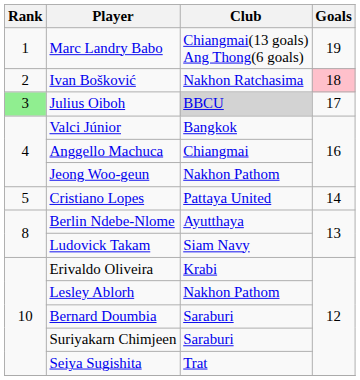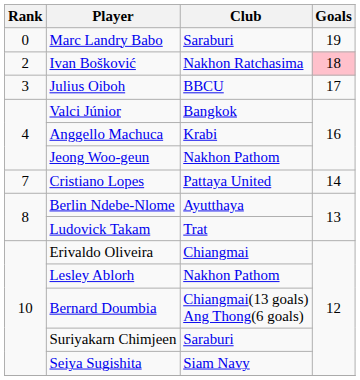 <table class="wikitable" style="text-align:center">
 <tr>
 <th>Rank</th>
 <th>Player</th>
 <th>Club</th>
 <th>Goals</th>
 </tr>
 <tr>
-<td>1</td>
+<td>0</td>
 <td align="left"> <a href='#'>Marc Landry Babo</a></td>
-<td align="left"><a href='#'>Chiangmai</a>(13 goals)<br><a href='#'>Ang Thong</a>(6 goals)</td>
+<td align="left"><a href='#'>Saraburi</a></td>
 <td>19</td>
 </tr>
 <tr>
 <td>2</td>
 <td align="left"> <a href='#'>Ivan Bošković</a></td>
 <td align="left"><a href='#'>Nakhon Ratchasima</a></td>
 <td style="background: pink;">18</td>
 </tr>
 <tr>
-<td style="background: lightgreen;">3</td>
+<td>3</td>
 <td align="left"> <a href='#'>Julius Oiboh</a></td>
-<td align="left" style="background: lightgrey;"><a href='#'>BBCU</a></td>
+<td align="left"><a href='#'>BBCU</a></td>
 <td>17</td>
 </tr>
 <tr>
 <td rowspan="3">4</td>
 <td align="left"> <a href='#'>Valci Júnior</a></td>
 <td align="left"><a href='#'>Bangkok</a></td>
 <td rowspan="3">16</td>
 </tr>
 <tr>
 <td align="left"> <a href='#'>Anggello Machuca</a></td>
-<td align="left"><a href='#'>Chiangmai</a></td>
+<td align="left"><a href='#'>Krabi</a></td>
 </tr>
 <tr>
 <td align="left"> <a href='#'>Jeong Woo-geun</a></td>
 <td align="left"><a href='#'>Nakhon Pathom</a></td>
 </tr>
 <tr>
-<td>5</td>
+<td>7</td>
 <td align="left"> <a href='#'>Cristiano Lopes</a></td>
 <td align="left"><a href='#'>Pattaya United</a></td>
 <td>14</td>
 </tr>
 <tr>
 <td rowspan="2">8</td>
 <td align="left"> <a href='#'>Berlin Ndebe-Nlome</a></td>
 <td align="left"><a href='#'>Ayutthaya</a></td>
 <td rowspan="2">13</td>
 </tr>
 <tr>
 <td align="left"> <a href='#'>Ludovick Takam</a></td>
-<td align="left"><a href='#'>Siam Navy</a></td>
+<td align="left"><a href='#'>Trat</a></td>
 </tr>
 <tr>
 <td rowspan="5">10</td>
 <td align="left"> Erivaldo Oliveira</td>
-<td align="left"><a href='#'>Krabi</a></td>
+<td align="left"><a href='#'>Chiangmai</a></td>
 <td rowspan="5">12</td>
 </tr>
 <tr>
 <td align="left"> <a href='#'>Lesley Ablorh</a></td>
 <td align="left"><a href='#'>Nakhon Pathom</a></td>
 </tr>
 <tr>
 <td align="left"> <a href='#'>Bernard Doumbia</a></td>
-<td align="left"><a href='#'>Saraburi</a></td>
+<td align="left"><a href='#'>Chiangmai</a>(13 goals)<br><a href='#'>Ang Thong</a>(6 goals)</td>
 </tr>
 <tr>
 <td align="left"> Suriyakarn Chimjeen</td>
 <td align="left"><a href='#'>Saraburi</a></td>
 </tr>
 <tr>
 <td align="left"> <a href='#'>Seiya Sugishita</a></td>
-<td align="left"><a href='#'>Trat</a></td>
+<td align="left"><a href='#'>Siam Navy</a></td>
 </tr>
 <tr>
 </tr>
 </table>
